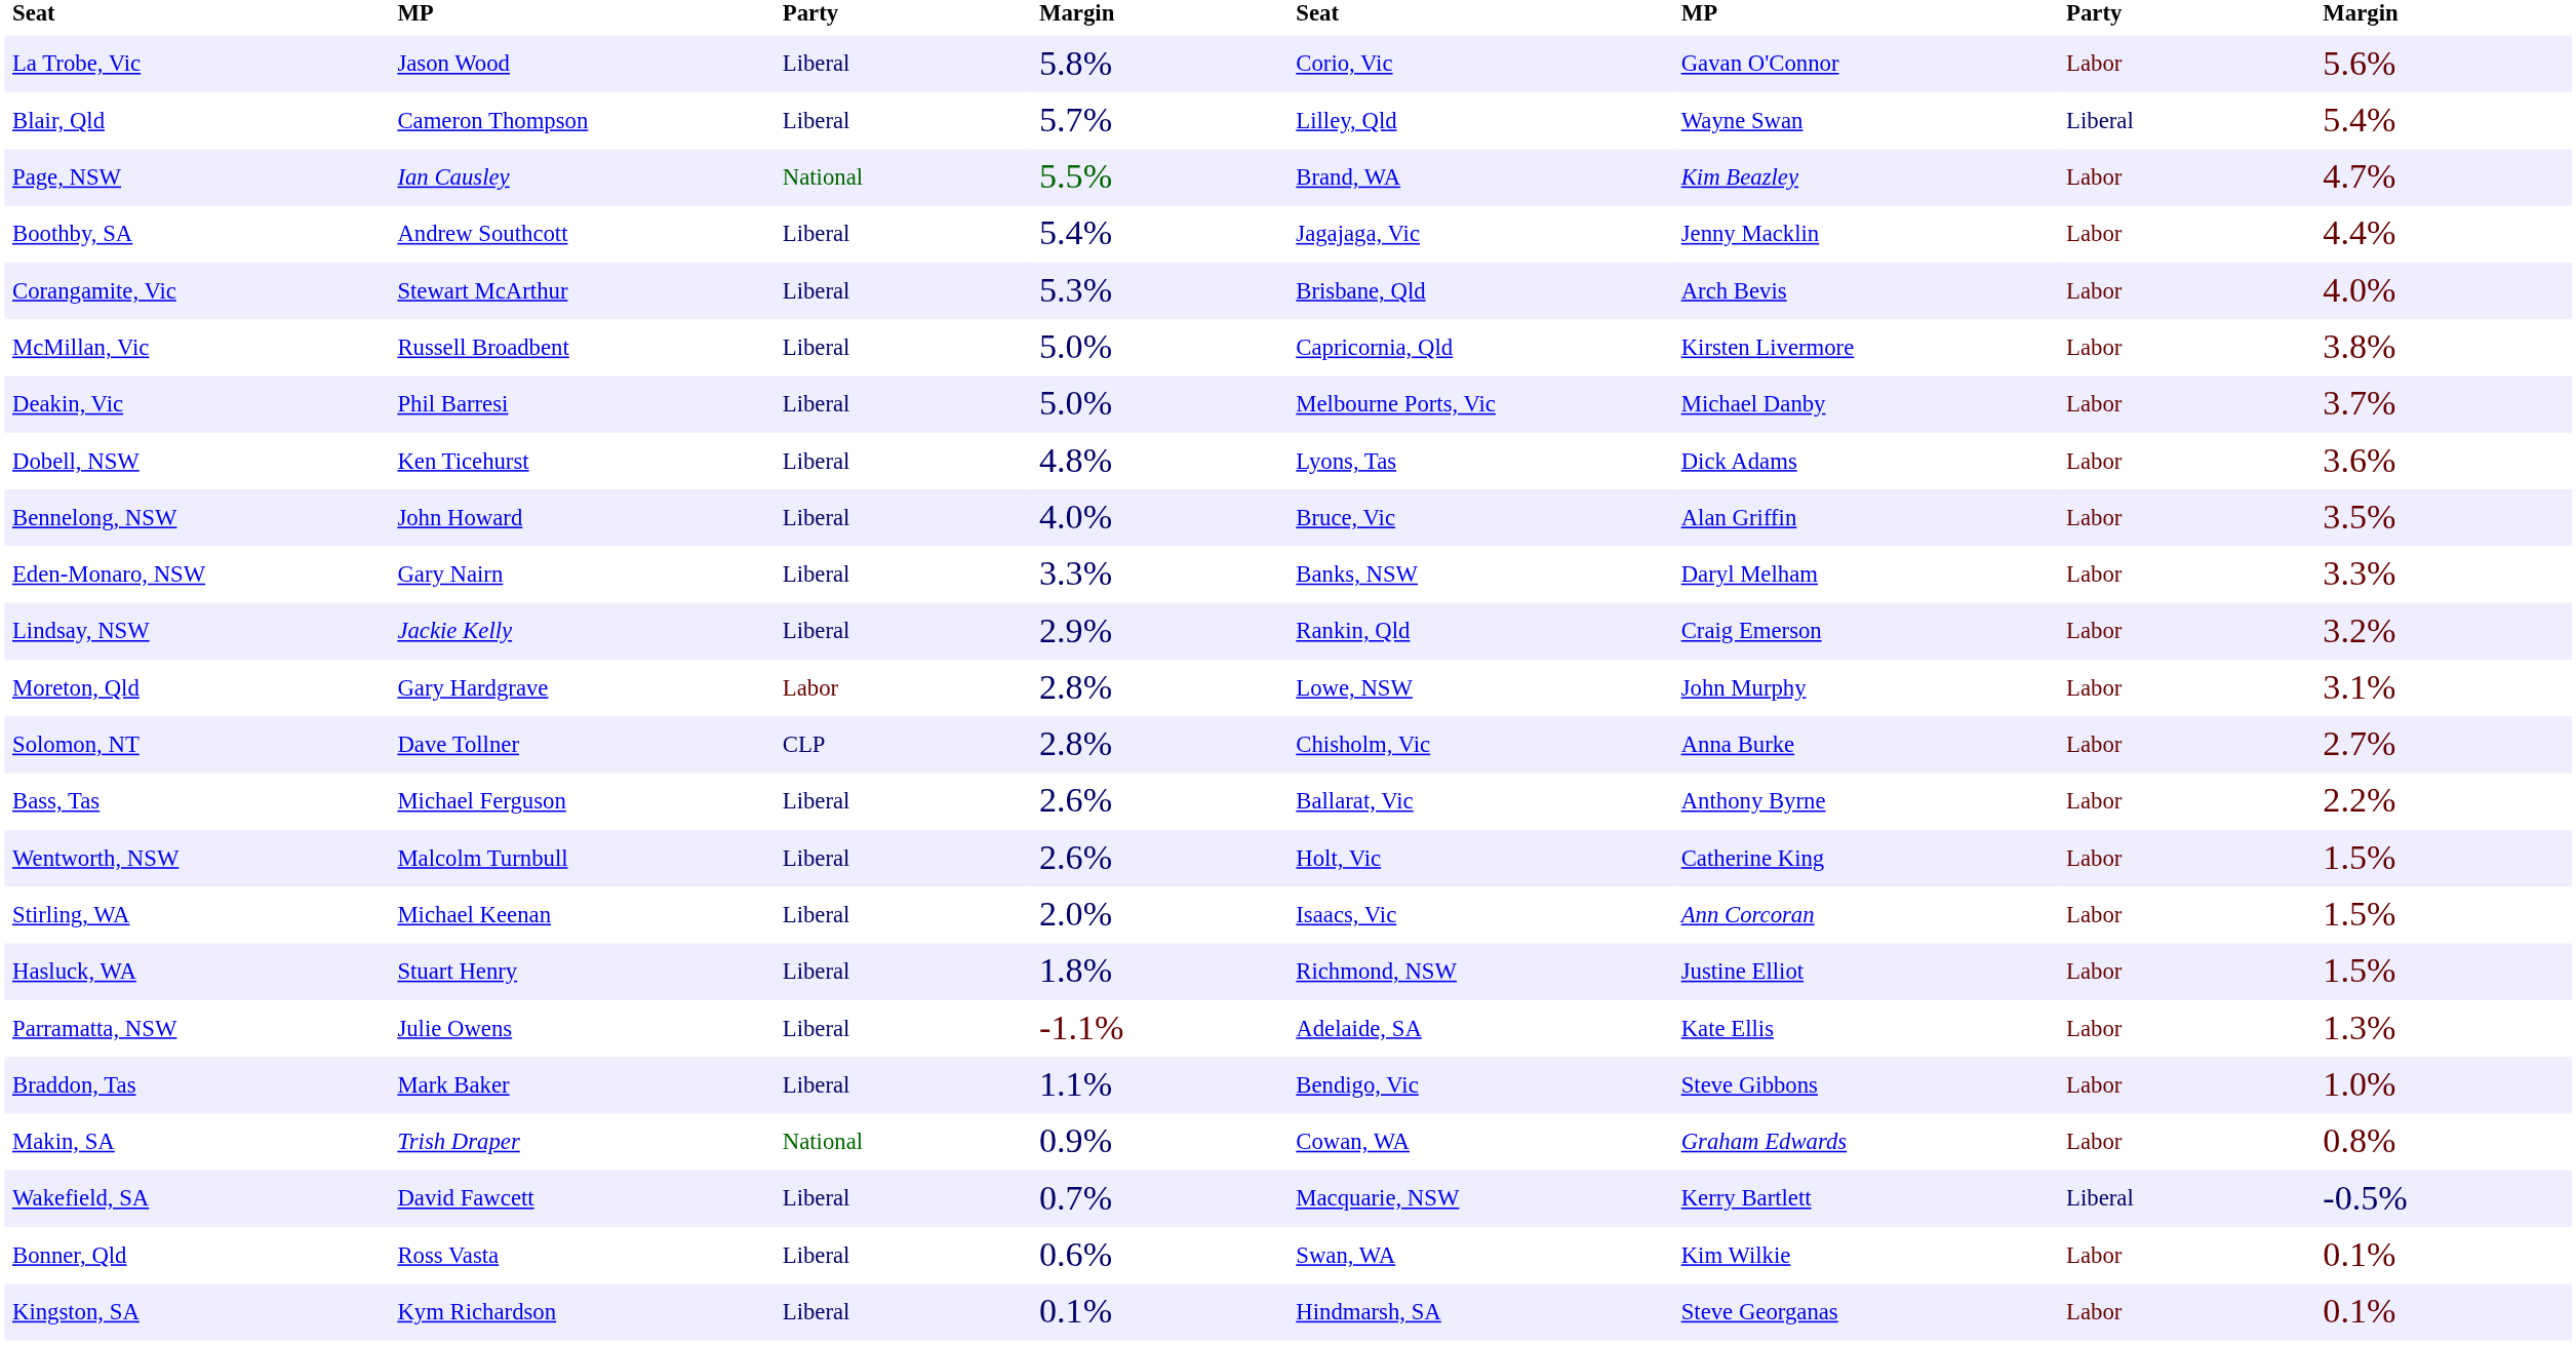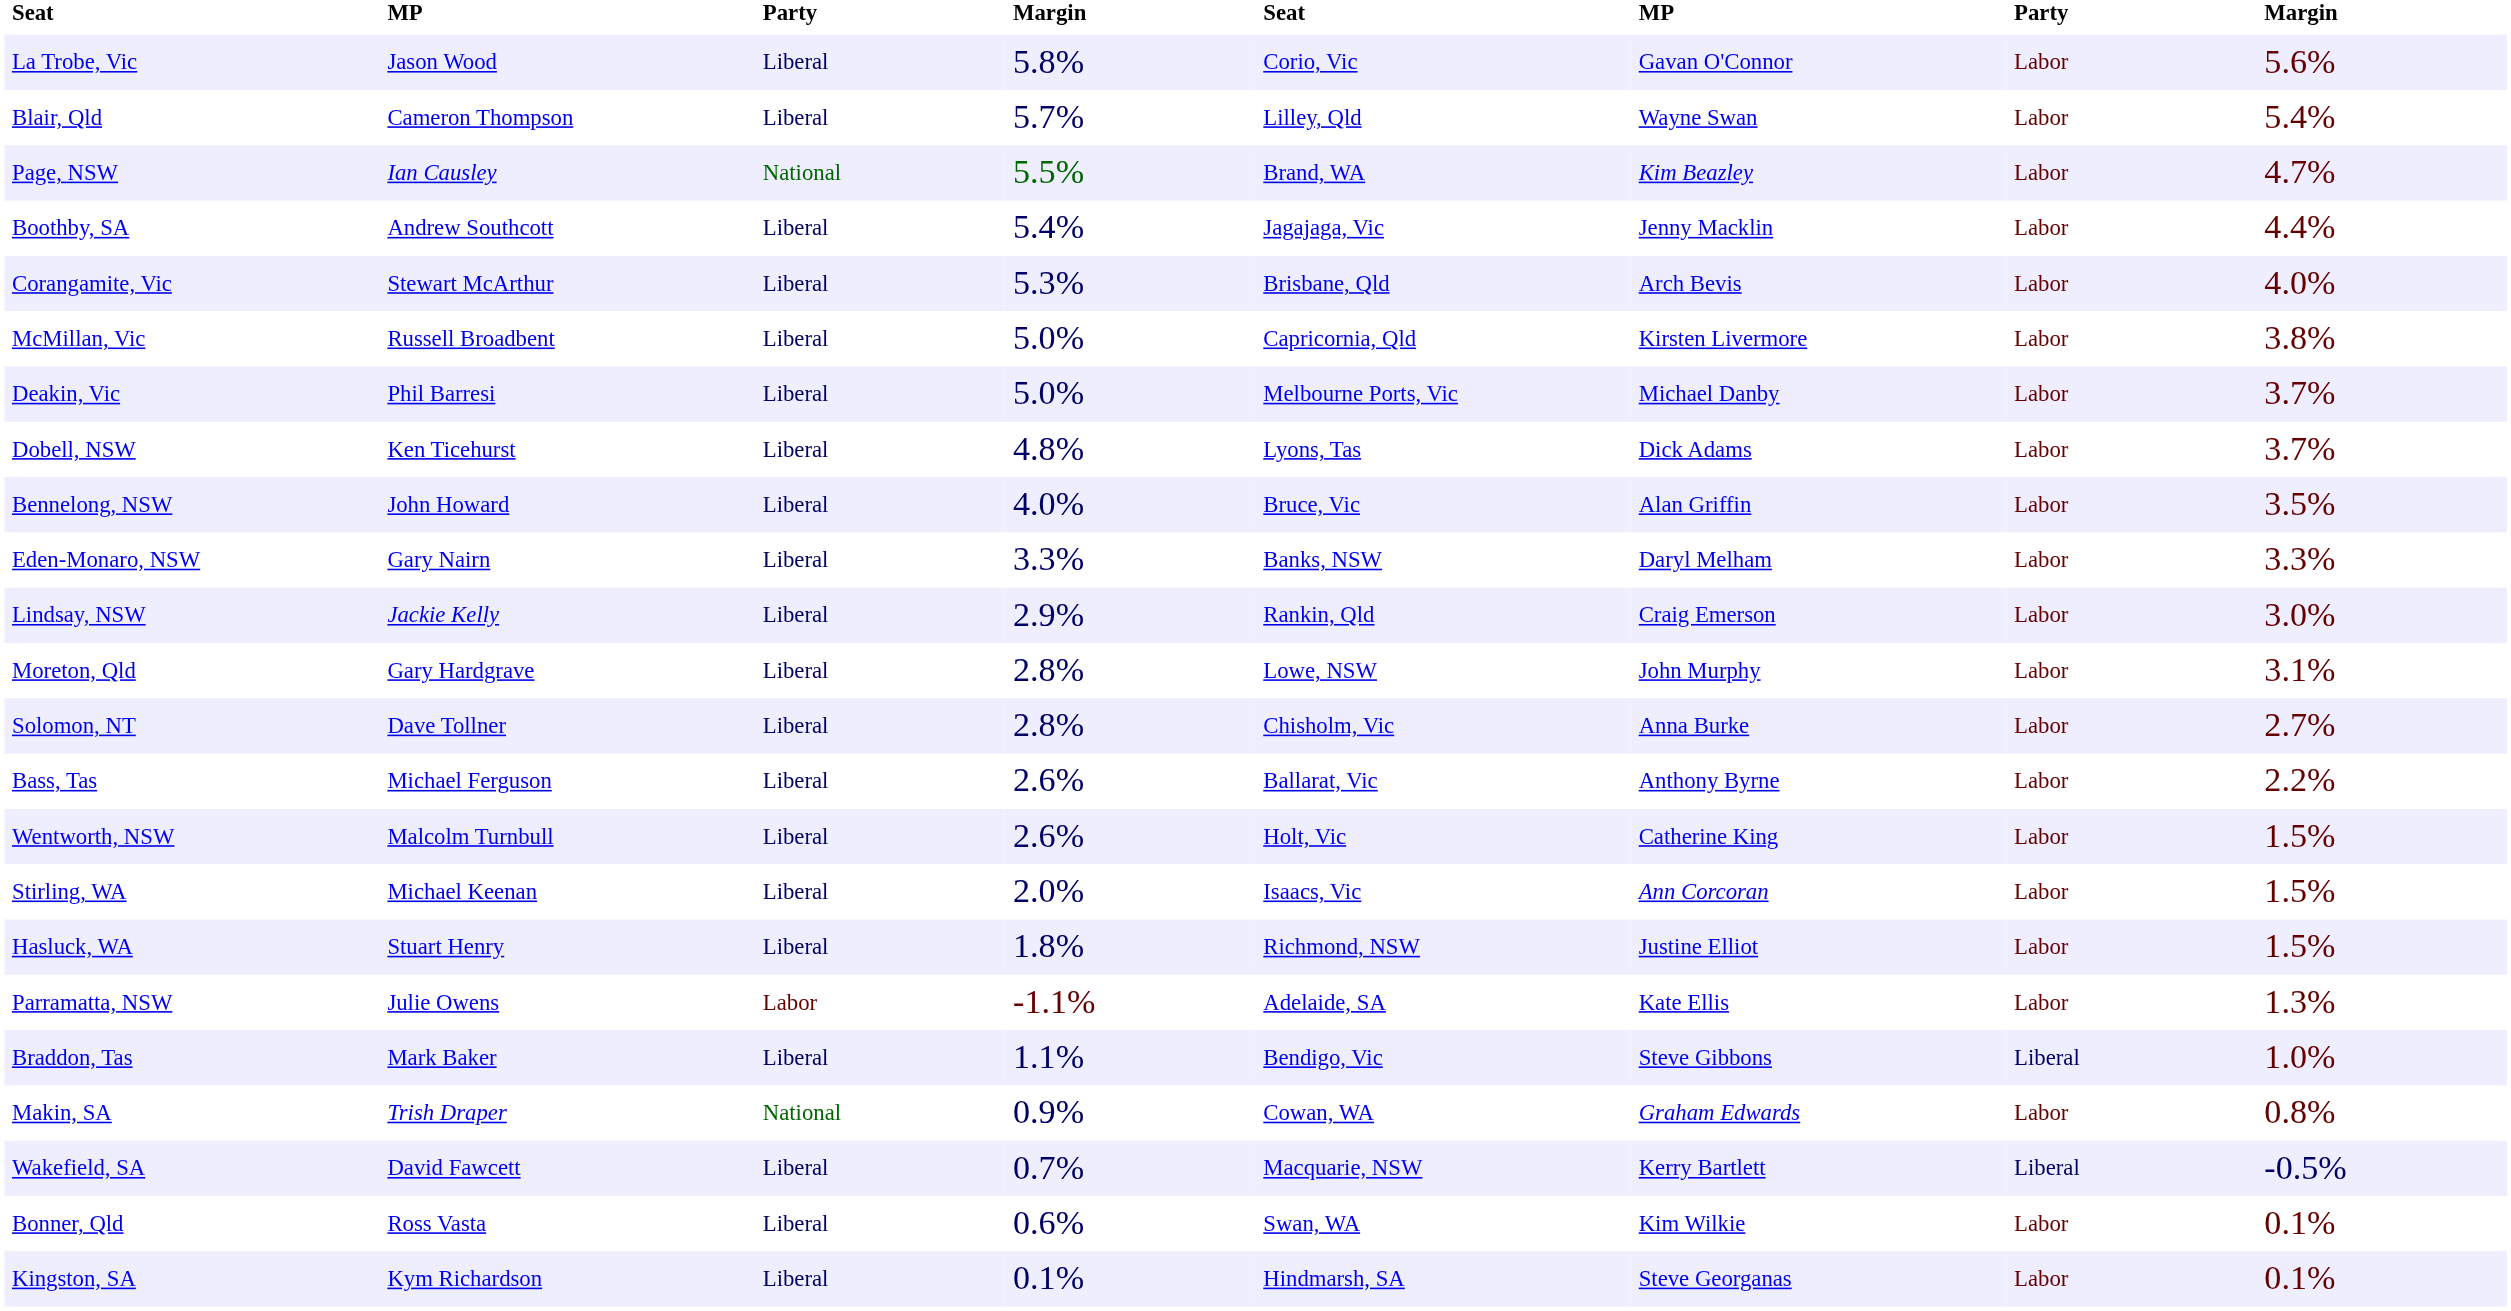 <table class="toccolours" cellpadding="5" cellspacing="0" style="margin: .4em;font-size: 90%;" width="100%">
 <tr>
 <th align="left" width="15%">Seat</th>
 <th align="left" width="15%">MP</th>
 <th align="left" width="10%">Party</th>
 <th align="left" width="10%">Margin</th>
 <th align="left" width="15%">Seat</th>
 <th align="left" width="15%">MP</th>
 <th align="left" width="10%">Party</th>
 <th align="left" width="10%">Margin</th>
 </tr>
 <tr bgcolor="#eeeeff">
 <td align="left"><a href='#'>La Trobe, Vic</a></td>
 <td align="left"><a href='#'>Jason Wood</a></td>
 <td align="left" style="color: #006;">Liberal</td>
 <td align="left" style="font-size: 150%;color: #006;">5.8%</td>
 <td align="left"><a href='#'>Corio, Vic</a></td>
 <td align="left"><a href='#'>Gavan O'Connor</a></td>
 <td align="left" style="color: #600;">Labor</td>
 <td align="left" style="font-size: 150%;color: #600;">5.6%</td>
 </tr>
 <tr>
 <td align="left"><a href='#'>Blair, Qld</a></td>
 <td align="left"><a href='#'>Cameron Thompson</a></td>
 <td align="left" style="color: #006;">Liberal</td>
 <td align="left" style="font-size: 150%;color: #006;">5.7%</td>
 <td align="left"><a href='#'>Lilley, Qld</a></td>
 <td align="left"><a href='#'>Wayne Swan</a></td>
-<td align="left" style="color: #006;">Liberal</td>
+<td align=";left" style="color: #600;">Labor</td>
 <td align="left" style="font-size: 150%;color: #600;">5.4%</td>
 </tr>
 <tr bgcolor="#eeeeff">
 <td align="left"><a href='#'>Page, NSW</a></td>
 <td align="left"><em><a href='#'>Ian Causley</a></em></td>
 <td align="left" style="color: #060;">National</td>
 <td align="left" style="font-size: 150%;color: #060;">5.5%</td>
 <td align="left"><a href='#'>Brand, WA</a></td>
 <td align="left"><em><a href='#'>Kim Beazley</a></em></td>
 <td align="left" style="color: #600;">Labor</td>
 <td align="left" style="font-size: 150%;color: #600;">4.7%</td>
 </tr>
 <tr>
 <td align="left"><a href='#'>Boothby, SA</a></td>
 <td align="left"><a href='#'>Andrew Southcott</a></td>
 <td align="left" style="color: #006;">Liberal</td>
 <td align="left" style="font-size: 150%;color: #006;">5.4%</td>
 <td align="left"><a href='#'>Jagajaga, Vic</a></td>
 <td align="left"><a href='#'>Jenny Macklin</a></td>
 <td align="left" style="color: #600;">Labor</td>
 <td align="left" style="font-size: 150%;color: #600;">4.4%</td>
 </tr>
 <tr bgcolor="#eeeeff">
 <td align="left"><a href='#'>Corangamite, Vic</a></td>
 <td align="left"><a href='#'>Stewart McArthur</a></td>
 <td align="left" style="color: #006;">Liberal</td>
 <td align="left" style="font-size: 150%;color: #006;">5.3%</td>
 <td align="left"><a href='#'>Brisbane, Qld</a></td>
 <td align="left"><a href='#'>Arch Bevis</a></td>
 <td align="left" style="color: #600;">Labor</td>
 <td align="left" style="font-size: 150%;color: #600;">4.0%</td>
 </tr>
 <tr>
 <td align="left"><a href='#'>McMillan, Vic</a></td>
 <td align="left"><a href='#'>Russell Broadbent</a></td>
 <td align="left" style="color: #006;">Liberal</td>
 <td align="left" style="font-size: 150%;color: #006;">5.0%</td>
 <td align="left"><a href='#'>Capricornia, Qld</a></td>
 <td align="left"><a href='#'>Kirsten Livermore</a></td>
 <td align="left" style="color: #600;">Labor</td>
 <td align="left" style="font-size: 150%;color: #600;">3.8%</td>
 </tr>
 <tr bgcolor="#eeeeff">
 <td align="left"><a href='#'>Deakin, Vic</a></td>
 <td align="left"><a href='#'>Phil Barresi</a></td>
 <td align="left" style="color: #006;">Liberal</td>
 <td align="left" style="font-size: 150%;color: #006;">5.0%</td>
 <td align="left"><a href='#'>Melbourne Ports, Vic</a></td>
 <td align="left"><a href='#'>Michael Danby</a></td>
 <td align="left" style="color: #600;">Labor</td>
 <td align="left" style="font-size: 150%;color: #600;">3.7%</td>
 </tr>
 <tr>
 <td align="left"><a href='#'>Dobell, NSW</a></td>
 <td align="left"><a href='#'>Ken Ticehurst</a></td>
 <td align="left" style="color: #006;">Liberal</td>
 <td align="left" style="font-size: 150%;color: #006;">4.8%</td>
 <td align="left"><a href='#'>Lyons, Tas</a></td>
 <td align="left"><a href='#'>Dick Adams</a></td>
 <td align="left" style="color: #600;">Labor</td>
-<td align="left" style="font-size: 150%;color: #600;">3.6%</td>
+<td align="left" style="font-size: 150%;color: #600;">3.7%</td>
 </tr>
 <tr bgcolor="#eeeeff">
 <td align="left"><a href='#'>Bennelong, NSW</a></td>
 <td align="left"><a href='#'>John Howard</a></td>
 <td align="left" style="color: #006;">Liberal</td>
 <td align="left" style="font-size: 150%;color: #006;">4.0%</td>
 <td align="left"><a href='#'>Bruce, Vic</a></td>
 <td align="left"><a href='#'>Alan Griffin</a></td>
 <td align="left" style="color: #600;">Labor</td>
 <td align="left" style="font-size: 150%;color: #600;">3.5%</td>
 </tr>
 <tr>
 <td align="left"><a href='#'>Eden-Monaro, NSW</a></td>
 <td align="left"><a href='#'>Gary Nairn</a></td>
 <td align="left" style="color: #006;">Liberal</td>
 <td align="left" style="font-size: 150%;color: #006;">3.3%</td>
 <td align="left"><a href='#'>Banks, NSW</a></td>
 <td align="left"><a href='#'>Daryl Melham</a></td>
 <td align="left" style="color: #600;">Labor</td>
 <td align="left" style="font-size: 150%;color: #600;">3.3%</td>
 </tr>
 <tr bgcolor="#eeeeff">
 <td align="left"><a href='#'>Lindsay, NSW</a></td>
 <td align="left"><em><a href='#'>Jackie Kelly</a></em></td>
 <td align="left" style="color: #006;">Liberal</td>
 <td align="left" style="font-size: 150%;color: #006;">2.9%</td>
 <td align="left"><a href='#'>Rankin, Qld</a></td>
 <td align="left"><a href='#'>Craig Emerson</a></td>
 <td align="left" style="color: #600;">Labor</td>
-<td align="left" style="font-size: 150%;color: #600;">3.2%</td>
+<td align="left" style="font-size: 150%;color: #600;">3.0%</td>
 </tr>
 <tr>
 <td align="left"><a href='#'>Moreton, Qld</a></td>
 <td align="left"><a href='#'>Gary Hardgrave</a></td>
-<td align="left" style="color: #600;">Labor</td>
+<td align="left" style="color: #006;">Liberal</td>
 <td align="left" style="font-size: 150%;color: #006;">2.8%</td>
 <td align="left"><a href='#'>Lowe, NSW</a></td>
 <td align="left"><a href='#'>John Murphy</a></td>
 <td align="left" style="color: #600;">Labor</td>
 <td align="left" style="font-size: 150%;color: #600;">3.1%</td>
 </tr>
 <tr bgcolor="#eeeeff">
 <td align="left"><a href='#'>Solomon, NT</a></td>
 <td align="left"><a href='#'>Dave Tollner</a></td>
-<td align="left" style="color: #006;">CLP</td>
+<td align="left" style="color: #006;">Liberal</td>
 <td align="left" style="font-size: 150%;color: #006;">2.8%</td>
 <td align="left"><a href='#'>Chisholm, Vic</a></td>
 <td align="left"><a href='#'>Anna Burke</a></td>
 <td align="left" style="color: #600;">Labor</td>
 <td align="left" style="font-size: 150%;color: #600;">2.7%</td>
 </tr>
 <tr>
 <td align="left"><a href='#'>Bass, Tas</a></td>
 <td align="left"><a href='#'>Michael Ferguson</a></td>
 <td align="left" style="color: #006;">Liberal</td>
 <td align="left" style="font-size: 150%;color: #006;">2.6%</td>
 <td align="left"><a href='#'>Ballarat, Vic</a></td>
 <td align="left"><a href='#'>Anthony Byrne</a></td>
 <td align="left" style="color: #600;">Labor</td>
 <td align="left" style="font-size: 150%;color: #600;">2.2%</td>
 </tr>
 <tr bgcolor="#eeeeff">
 <td align="left"><a href='#'>Wentworth, NSW</a></td>
 <td align="left"><a href='#'>Malcolm Turnbull</a></td>
 <td align="left" style="color: #006;">Liberal</td>
 <td align="left" style="font-size: 150%;color: #006;">2.6%</td>
 <td align="left"><a href='#'>Holt, Vic</a></td>
 <td align="left"><a href='#'>Catherine King</a></td>
 <td align="left" style="color: #600;">Labor</td>
 <td align="left" style="font-size: 150%;color: #600;">1.5%</td>
 </tr>
 <tr>
 <td align="left"><a href='#'>Stirling, WA</a></td>
 <td align="left"><a href='#'>Michael Keenan</a></td>
 <td align="left" style="color: #006;">Liberal</td>
 <td align="left" style="font-size: 150%;color: #006;">2.0%</td>
 <td align="left"><a href='#'>Isaacs, Vic</a></td>
 <td align="left"><em><a href='#'>Ann Corcoran</a></em></td>
 <td align="left" style="color: #600;">Labor</td>
 <td align="left" style="font-size: 150%;color: #600;">1.5%</td>
 </tr>
 <tr bgcolor="#eeeeff">
 <td align="left"><a href='#'>Hasluck, WA</a></td>
 <td align="left"><a href='#'>Stuart Henry</a></td>
 <td align="left" style="color: #006;">Liberal</td>
 <td align="left" style="font-size: 150%;color: #006;">1.8%</td>
 <td align="left"><a href='#'>Richmond, NSW</a></td>
 <td align="left"><a href='#'>Justine Elliot</a></td>
 <td align="left" style="color: #600;">Labor</td>
 <td align="left" style="font-size: 150%;color: #600;">1.5%</td>
 </tr>
 <tr>
 <td align="left"><a href='#'>Parramatta, NSW</a></td>
 <td align="left"><a href='#'>Julie Owens</a></td>
-<td align="left" style="color: #006;">Liberal</td>
+<td align="left" style="color: #600;">Labor</td>
 <td align="left" style="font-size: 150%;color: #600;">-1.1%</td>
 <td align="left"><a href='#'>Adelaide, SA</a></td>
 <td align="left"><a href='#'>Kate Ellis</a></td>
 <td align="left" style="color: #600;">Labor</td>
 <td align="left" style="font-size: 150%;color: #600;">1.3%</td>
 </tr>
 <tr bgcolor="#eeeeff">
 <td align="left"><a href='#'>Braddon, Tas</a></td>
 <td align="left"><a href='#'>Mark Baker</a></td>
 <td align="left" style="color: #006;">Liberal</td>
 <td align="left" style="font-size: 150%;color: #006;">1.1%</td>
 <td align="left"><a href='#'>Bendigo, Vic</a></td>
 <td align="left"><a href='#'>Steve Gibbons</a></td>
-<td align="left" style="color: #600;">Labor</td>
+<td align="left" style="color: #006;">Liberal</td>
 <td align="left" style="font-size: 150%;color: #600;">1.0%</td>
 </tr>
 <tr>
 <td align="left"><a href='#'>Makin, SA</a></td>
 <td align="left"><em><a href='#'>Trish Draper</a></em></td>
 <td align="left" style="color: #060;">National</td>
 <td align="left" style="font-size: 150%;color: #006;">0.9%</td>
 <td align="left"><a href='#'>Cowan, WA</a></td>
 <td align="left"><em><a href='#'>Graham Edwards</a></em></td>
 <td align="left" style="color: #600;">Labor</td>
 <td align="left" style="font-size: 150%;color: #600;">0.8%</td>
 </tr>
 <tr bgcolor="#eeeeff">
 <td align="left"><a href='#'>Wakefield, SA</a></td>
 <td align="left"><a href='#'>David Fawcett</a></td>
 <td align="left" style="color: #006;">Liberal</td>
 <td align="left" style="font-size: 150%;color: #006;">0.7%</td>
 <td align="left"><a href='#'>Macquarie, NSW</a></td>
 <td align="left"><a href='#'>Kerry Bartlett</a></td>
 <td align="left" style="color: #006;">Liberal</td>
 <td align="left" style="font-size: 150%;color: #006;">-0.5%</td>
 </tr>
 <tr>
 <td align="left"><a href='#'>Bonner, Qld</a></td>
 <td align="left"><a href='#'>Ross Vasta</a></td>
 <td align="left" style="color: #006;">Liberal</td>
 <td align="left" style="font-size: 150%;color: #006;">0.6%</td>
 <td align="left"><a href='#'>Swan, WA</a></td>
 <td align="left"><a href='#'>Kim Wilkie</a></td>
 <td align="left" style="color: #600;">Labor</td>
 <td align="left" style="font-size: 150%;color: #600;">0.1%</td>
 </tr>
 <tr bgcolor="#eeeeff">
 <td align="left"><a href='#'>Kingston, SA</a></td>
 <td align="left"><a href='#'>Kym Richardson</a></td>
 <td align="left" style="color: #006;">Liberal</td>
 <td align="left" style="font-size: 150%;color: #006;">0.1%</td>
 <td align="left"><a href='#'>Hindmarsh, SA</a></td>
 <td align="left"><a href='#'>Steve Georganas</a></td>
 <td align="left" style="color: #600;">Labor</td>
 <td align="left" style="font-size: 150%;color: #600;">0.1%</td>
 </tr>
 </table>
